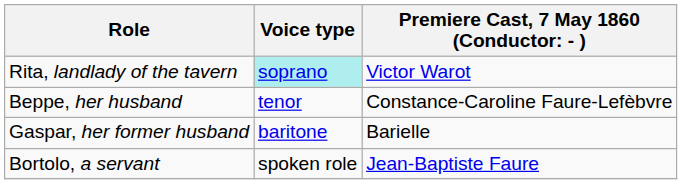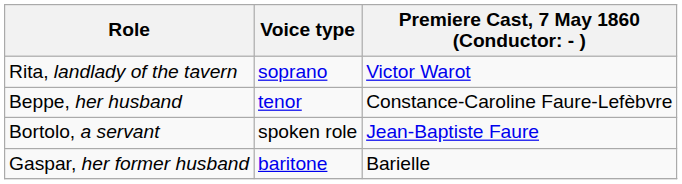 <table class="wikitable">
 <tr>
 <th>Role</th>
 <th>Voice type</th>
 <th>Premiere Cast, 7 May 1860<br>(Conductor: - )</th>
 </tr>
 <tr>
 <td>Rita, <em>landlady of the tavern</em></td>
-<td style="background: paleturquoise;"><a href='#'>soprano</a></td>
+<td><a href='#'>soprano</a></td>
 <td><a href='#'>Victor Warot</a></td>
 </tr>
 <tr>
 <td>Beppe, <em>her husband</em></td>
 <td><a href='#'>tenor</a></td>
 <td>Constance-Caroline Faure-Lefèbvre</td>
 </tr>
 <tr>
+<td>Bortolo, <em>a servant</em></td>
+<td>spoken role</td>
+<td><a href='#'>Jean-Baptiste Faure</a></td>
+</tr>
+<tr>
 <td>Gaspar, <em>her former husband</em></td>
 <td><a href='#'>baritone</a></td>
 <td>Barielle</td>
 </tr>
 <tr>
-<td>Bortolo, <em>a servant</em></td>
-<td>spoken role</td>
-<td><a href='#'>Jean-Baptiste Faure</a></td>
-</tr>
-<tr>
 </tr>
 </table>
